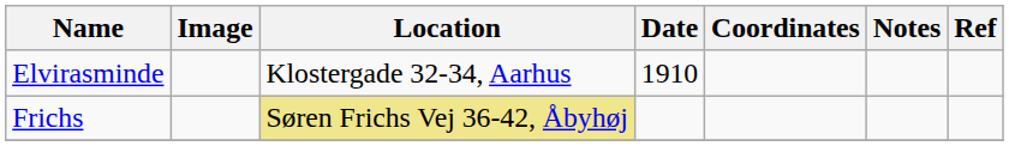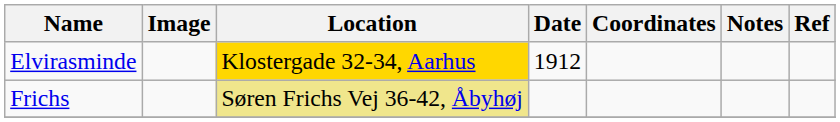 <table class="wikitable sortable">
 <tr>
 <th>Name</th>
 <th>Image</th>
 <th>Location</th>
 <th>Date</th>
 <th>Coordinates</th>
 <th>Notes</th>
 <th>Ref</th>
 </tr>
 <tr>
 <td><a href='#'>Elvirasminde</a></td>
 <td></td>
-<td>Klostergade 32-34, <a href='#'>Aarhus</a></td>
-<td>1910</td>
+<td style="background: gold;">Klostergade 32-34, <a href='#'>Aarhus</a></td>
+<td>1912</td>
 <td></td>
 <td></td>
 <td></td>
 </tr>
 <tr>
 <td><a href='#'>Frichs</a></td>
 <td></td>
 <td style="background: khaki;">Søren Frichs Vej 36-42, <a href='#'>Åbyhøj</a></td>
 <td></td>
 <td></td>
 <td></td>
 <td></td>
 </tr>
 <tr>
 </tr>
 </table>
